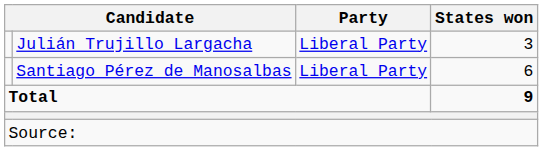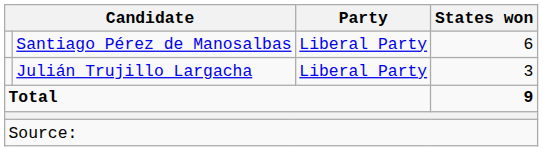 <table class="wikitable sortable">
 <tr>
 <th colspan=2>Candidate</th>
 <th>Party</th>
 <th>States won</th>
 </tr>
 <tr>
 <td bgcolor=></td>
+<td align=left><a href='#'>Santiago Pérez de Manosalbas</a></td>
+<td align=left><a href='#'>Liberal Party</a></td>
+<td align=right>6</td>
+</tr>
+<tr>
+<td bgcolor=></td>
 <td align=left><a href='#'>Julián Trujillo Largacha</a></td>
 <td align=left><a href='#'>Liberal Party</a></td>
 <td align=right>3</td>
-</tr>
-<tr>
-<td bgcolor=></td>
-<td align=left><a href='#'>Santiago Pérez de Manosalbas</a></td>
-<td align=left><a href='#'>Liberal Party</a></td>
-<td align=right>6</td>
 </tr>
 <tr class=sortbottom>
 <td align=left colspan=3><strong>Total</strong></td>
 <td align=right><strong>9</strong></td>
 </tr>
 <tr class=sortbottom>
 <th colspan=4></th>
 </tr>
 <tr class=sortbottom>
 <td align=left colspan=4>Source: </td>
 </tr>
 </table>
